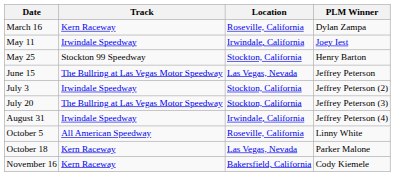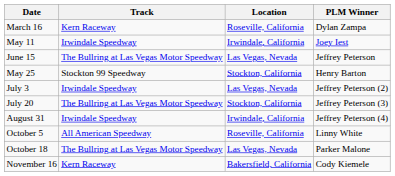 <table class="wikitable" style="font-size:90%;">
 <tr>
 <th>Date</th>
 <th>Track</th>
 <th>Location</th>
 <th>PLM Winner</th>
 </tr>
 <tr>
 <td>March 16 </td>
 <td><a href='#'>Kern Raceway</a></td>
 <td><a href='#'>Roseville, California</a></td>
 <td>Dylan Zampa</td>
 </tr>
 <tr>
 <td>May 11</td>
 <td><a href='#'>Irwindale Speedway</a></td>
 <td><a href='#'>Irwindale, California</a></td>
 <td><a href='#'>Joey Iest</a></td>
 </tr>
 <tr>
+<td>June 15</td>
+<td><a href='#'>The Bullring at Las Vegas Motor Speedway</a></td>
+<td><a href='#'>Las Vegas, Nevada</a></td>
+<td>Jeffrey Peterson</td>
+</tr>
+<tr>
 <td>May 25</td>
 <td>Stockton 99 Speedway</td>
 <td><a href='#'>Stockton, California</a></td>
 <td>Henry Barton</td>
 </tr>
 <tr>
-<td>June 15</td>
-<td><a href='#'>The Bullring at Las Vegas Motor Speedway</a></td>
-<td><a href='#'>Las Vegas, Nevada</a></td>
-<td>Jeffrey Peterson</td>
-</tr>
-<tr>
 <td>July 3</td>
 <td><a href='#'>Irwindale Speedway</a></td>
-<td><a href='#'>Stockton, California</a></td>
+<td><a href='#'>Las Vegas, Nevada</a></td>
 <td>Jeffrey Peterson (2)</td>
 </tr>
 <tr>
 <td>July 20</td>
 <td><a href='#'>The Bullring at Las Vegas Motor Speedway</a></td>
 <td><a href='#'>Stockton, California</a></td>
 <td>Jeffrey Peterson (3)</td>
 </tr>
 <tr>
 <td>August 31</td>
 <td><a href='#'>Irwindale Speedway</a></td>
 <td><a href='#'>Irwindale, California</a></td>
 <td>Jeffrey Peterson (4)</td>
 </tr>
 <tr>
 <td>October 5</td>
 <td><a href='#'>All American Speedway</a></td>
 <td><a href='#'>Roseville, California</a></td>
 <td>Linny White</td>
 </tr>
 <tr>
 <td>October 18</td>
-<td><a href='#'>Kern Raceway</a></td>
+<td><a href='#'>The Bullring at Las Vegas Motor Speedway</a></td>
 <td><a href='#'>Las Vegas, Nevada</a></td>
 <td>Parker Malone</td>
 </tr>
 <tr>
 <td>November 16</td>
 <td><a href='#'>Kern Raceway</a></td>
 <td><a href='#'>Bakersfield, California</a></td>
 <td>Cody Kiemele</td>
 </tr>
 </table>
